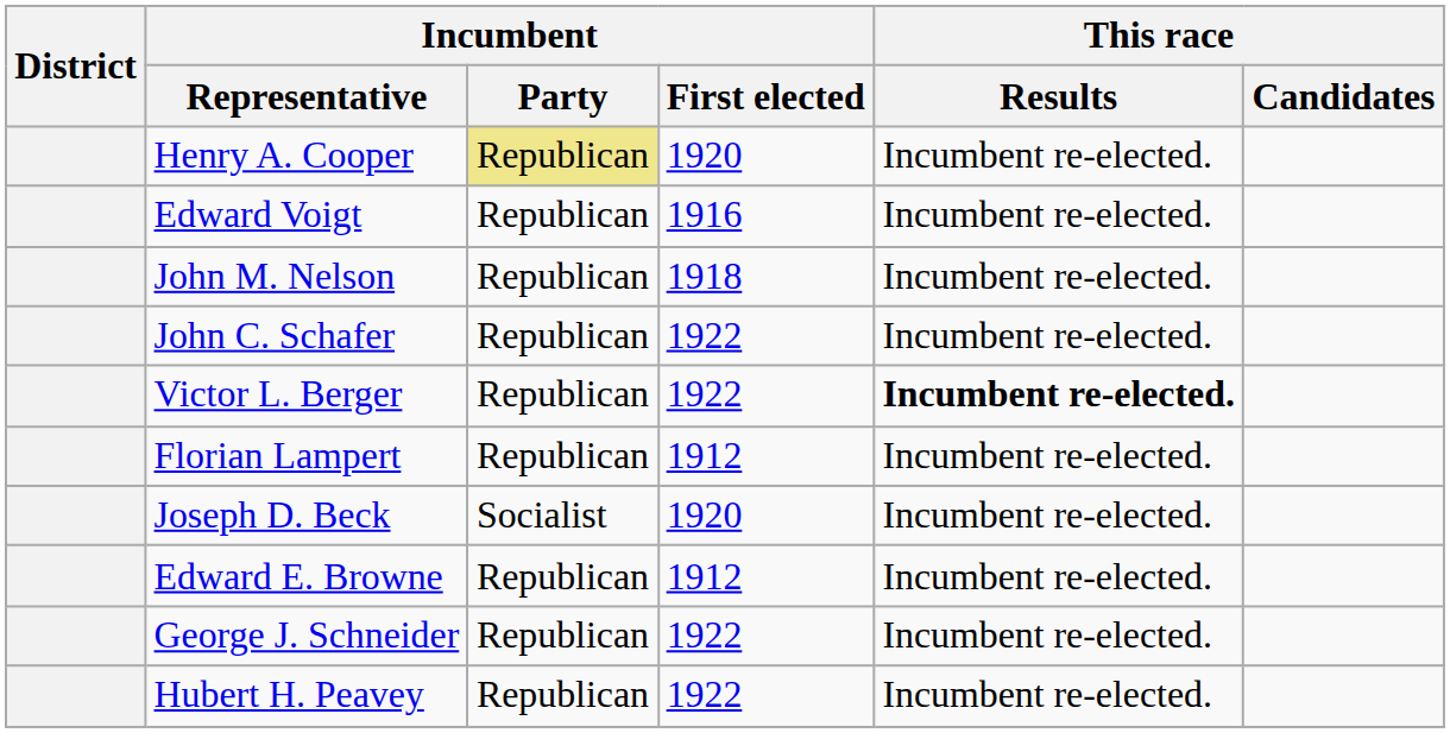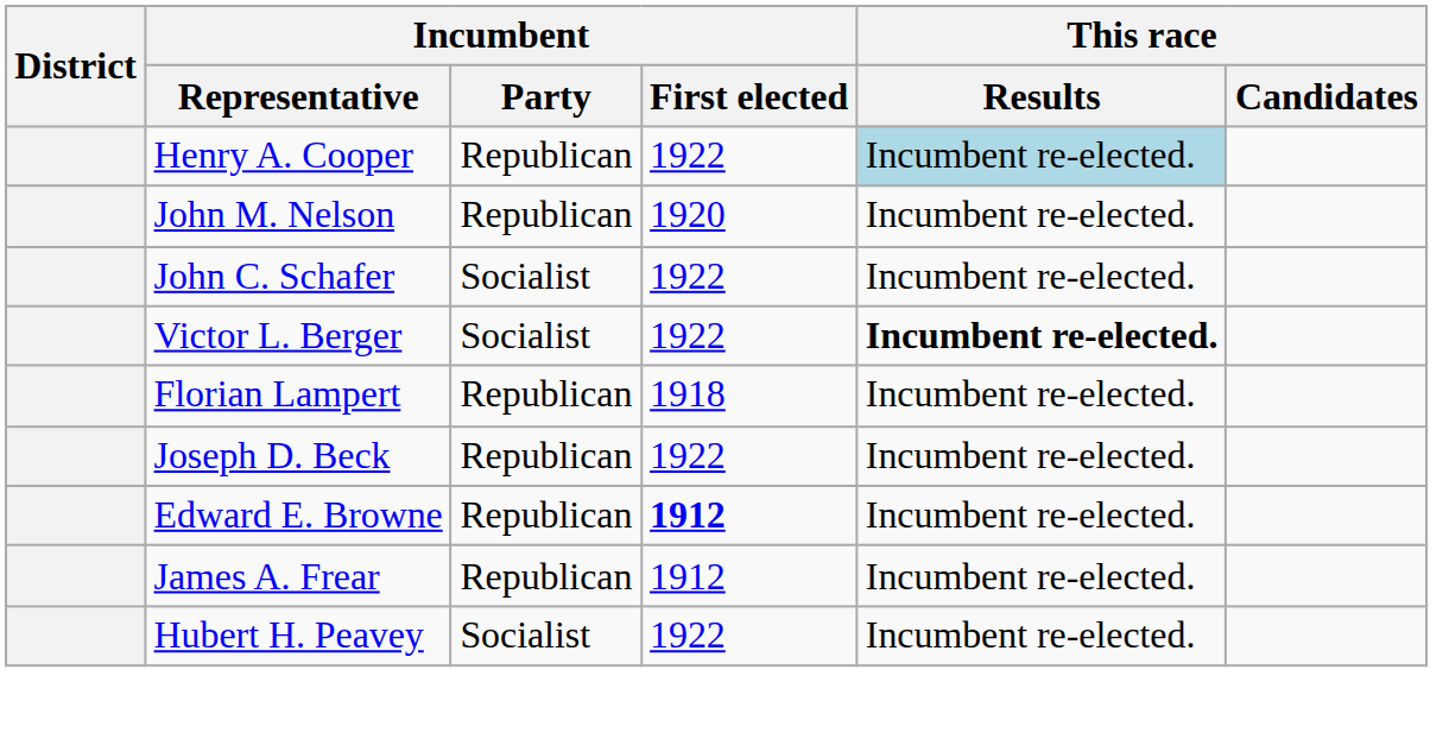 <table class=wikitable>
 <tr>
 <th rowspan=2>District</th>
 <th colspan=3>Incumbent</th>
 <th colspan=2>This race</th>
 </tr>
 <tr>
 <th>Representative</th>
 <th>Party</th>
 <th>First elected</th>
 <th>Results</th>
 <th>Candidates</th>
 </tr>
 <tr>
 <th></th>
 <td><a href='#'>Henry A. Cooper</a></td>
-<td style="background: khaki;">Republican</td>
+<td>Republican</td>
+<td><a href='#'>1922</a></td>
+<td style="background: lightblue;">Incumbent re-elected.</td>
+<td nowrap></td>
+</tr>
+<tr>
+<th></th>
+<td><a href='#'>John M. Nelson</a></td>
+<td>Republican</td>
 <td><a href='#'>1920</a></td>
 <td>Incumbent re-elected.</td>
 <td nowrap></td>
 </tr>
 <tr>
 <th></th>
-<td><a href='#'>Edward Voigt</a></td>
-<td>Republican</td>
-<td><a href='#'>1916</a></td>
-<td>Incumbent re-elected.</td>
-<td nowrap></td>
-</tr>
-<tr>
-<th></th>
-<td><a href='#'>John M. Nelson</a></td>
-<td>Republican</td>
-<td><a href='#'>1918</a></td>
-<td>Incumbent re-elected.</td>
-<td nowrap></td>
-</tr>
-<tr>
-<th></th>
 <td><a href='#'>John C. Schafer</a></td>
-<td>Republican</td>
+<td>Socialist</td>
 <td><a href='#'>1922</a></td>
 <td>Incumbent re-elected.</td>
 <td nowrap></td>
 </tr>
 <tr>
 <th></th>
 <td><a href='#'>Victor L. Berger</a></td>
-<td>Republican</td>
+<td>Socialist</td>
 <td><a href='#'>1922</a></td>
 <td><strong>Incumbent re-elected.</strong></td>
 <td nowrap></td>
 </tr>
 <tr>
 <th></th>
 <td><a href='#'>Florian Lampert</a></td>
 <td>Republican</td>
-<td><a href='#'>1912</a></td>
+<td><a href='#'>1918</a></td>
 <td>Incumbent re-elected.</td>
 <td nowrap></td>
 </tr>
 <tr>
 <th></th>
 <td><a href='#'>Joseph D. Beck</a></td>
-<td>Socialist</td>
-<td><a href='#'>1920</a></td>
+<td>Republican</td>
+<td><a href='#'>1922</a></td>
 <td>Incumbent re-elected.</td>
 <td nowrap></td>
 </tr>
 <tr>
 <th></th>
 <td><a href='#'>Edward E. Browne</a></td>
 <td>Republican</td>
+<td><strong><a href='#'>1912</a></strong></td>
+<td>Incumbent re-elected.</td>
+<td nowrap></td>
+</tr>
+<tr>
+<th></th>
+<td><a href='#'>James A. Frear</a></td>
+<td>Republican</td>
 <td><a href='#'>1912</a></td>
 <td>Incumbent re-elected.</td>
 <td nowrap></td>
 </tr>
 <tr>
 <th></th>
-<td><a href='#'>George J. Schneider</a></td>
-<td>Republican</td>
-<td><a href='#'>1922</a></td>
-<td>Incumbent re-elected.</td>
-<td nowrap></td>
-</tr>
-<tr>
-<th></th>
 <td><a href='#'>Hubert H. Peavey</a></td>
-<td>Republican</td>
+<td>Socialist</td>
 <td><a href='#'>1922</a></td>
 <td>Incumbent re-elected.</td>
 <td nowrap></td>
 </tr>
 </table>
